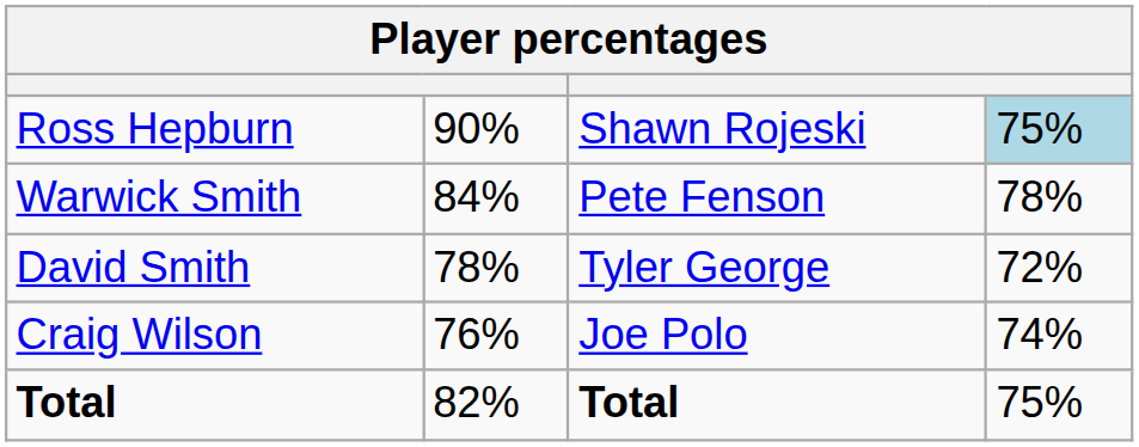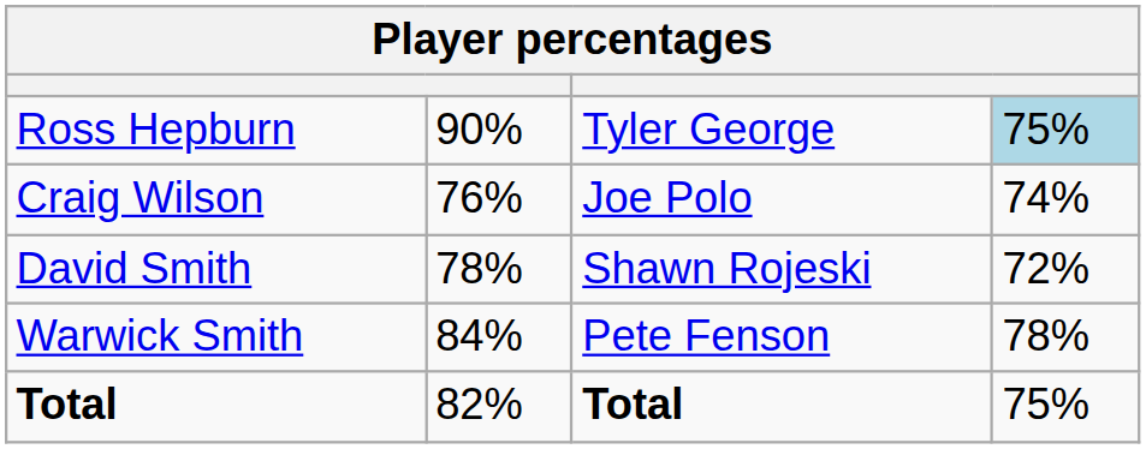 <table class="wikitable">
 <tr>
 <th colspan="4" style="width:400px;">Player percentages</th>
 </tr>
 <tr>
 <th colspan="2" style="width:200px;"></th>
 <th colspan="2" style="width:200px;"></th>
 </tr>
 <tr>
 <td><a href='#'>Ross Hepburn</a></td>
 <td>90%</td>
+<td><a href='#'>Tyler George</a></td>
+<td style="background: lightblue;">75%</td>
+</tr>
+<tr>
+<td><a href='#'>Craig Wilson</a></td>
+<td>76%</td>
+<td><a href='#'>Joe Polo</a></td>
+<td>74%</td>
+</tr>
+<tr>
+<td><a href='#'>David Smith</a></td>
+<td>78%</td>
 <td><a href='#'>Shawn Rojeski</a></td>
-<td style="background: lightblue;">75%</td>
+<td>72%</td>
 </tr>
 <tr>
 <td><a href='#'>Warwick Smith</a></td>
 <td>84%</td>
 <td><a href='#'>Pete Fenson</a></td>
 <td>78%</td>
 </tr>
 <tr>
-<td><a href='#'>David Smith</a></td>
-<td>78%</td>
-<td><a href='#'>Tyler George</a></td>
-<td>72%</td>
-</tr>
-<tr>
-<td><a href='#'>Craig Wilson</a></td>
-<td>76%</td>
-<td><a href='#'>Joe Polo</a></td>
-<td>74%</td>
-</tr>
-<tr>
 <td><strong>Total</strong></td>
 <td>82%</td>
 <td><strong>Total</strong></td>
 <td>75%</td>
 </tr>
 </table>
